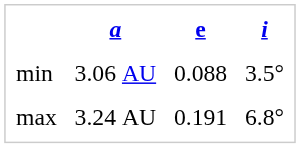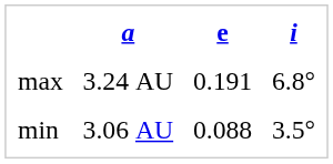 <table align="center" style="border:1px solid #CCC; margin-left:15px;" cellpadding="5">
 <tr>
 <th></th>
 <th><em><a href='#'>a</a></em></th>
 <th><a href='#'>e</a></th>
 <th><em><a href='#'>i</a></em></th>
 </tr>
 <tr>
+<td>max</td>
+<td>3.24 AU</td>
+<td>0.191</td>
+<td>6.8°</td>
+</tr>
+<tr>
 <td>min</td>
 <td>3.06 <a href='#'>AU</a></td>
 <td>0.088</td>
 <td>3.5°</td>
 </tr>
-<tr>
-<td>max</td>
-<td>3.24 AU</td>
-<td>0.191</td>
-<td>6.8°</td>
-</tr>
 </table>
